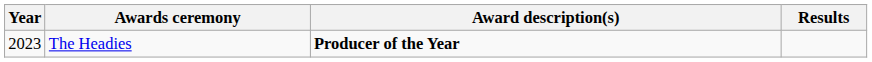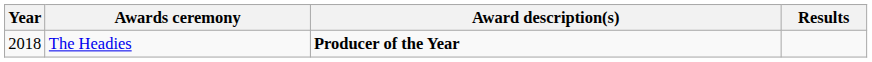 <table class="wikitable">
 <tr>
 <th>Year</th>
 <th width="250">Awards ceremony</th>
 <th width="450">Award description(s)</th>
 <th width="75">Results</th>
 </tr>
 <tr>
-<td>2023</td>
+<td>2018</td>
 <td><a href='#'>The Headies</a></td>
 <td><strong>Producer of the Year</strong></td>
 <td></td>
 </tr>
 </table>
